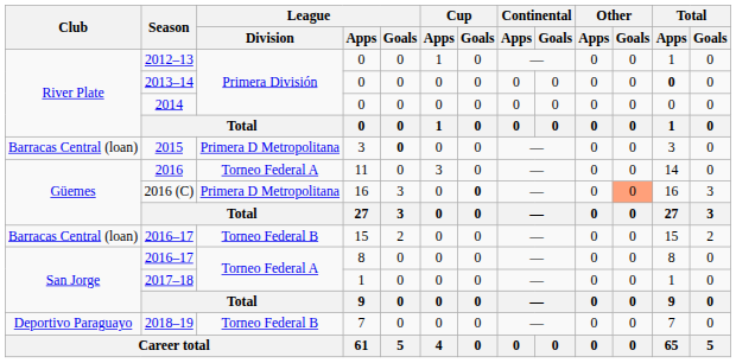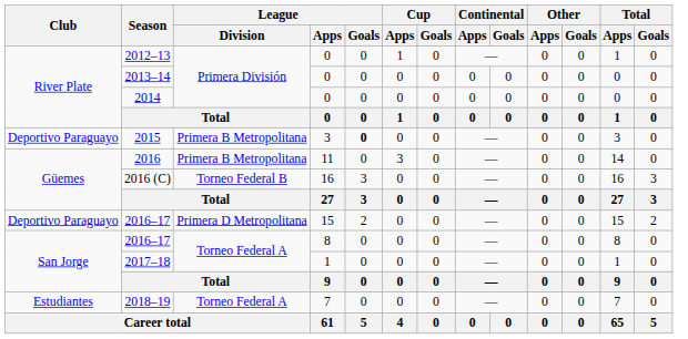 <table class="wikitable" style="text-align:center">
 <tr>
 <th rowspan="2">Club</th>
 <th rowspan="2">Season</th>
 <th colspan="3">League</th>
 <th colspan="2">Cup</th>
 <th colspan="2">Continental</th>
 <th colspan="2">Other</th>
 <th colspan="2">Total</th>
 </tr>
 <tr>
 <th>Division</th>
 <th>Apps</th>
 <th>Goals</th>
 <th>Apps</th>
 <th>Goals</th>
 <th>Apps</th>
 <th>Goals</th>
 <th>Apps</th>
 <th>Goals</th>
 <th>Apps</th>
 <th>Goals</th>
 </tr>
 <tr>
 <td rowspan="4"><a href='#'>River Plate</a></td>
 <td><a href='#'>2012–13</a></td>
 <td rowspan="3"><a href='#'>Primera División</a></td>
 <td>0</td>
 <td>0</td>
 <td>1</td>
 <td>0</td>
 <td colspan="2">—</td>
 <td>0</td>
 <td>0</td>
 <td>1</td>
 <td>0</td>
 </tr>
 <tr>
 <td><a href='#'>2013–14</a></td>
 <td>0</td>
 <td>0</td>
 <td>0</td>
 <td>0</td>
 <td>0</td>
 <td>0</td>
 <td>0</td>
 <td>0</td>
-<td><strong>0</strong></td>
+<td>0</td>
 <td>0</td>
 </tr>
 <tr>
 <td><a href='#'>2014</a></td>
 <td>0</td>
 <td>0</td>
 <td>0</td>
 <td>0</td>
 <td>0</td>
 <td>0</td>
 <td>0</td>
 <td>0</td>
 <td>0</td>
 <td>0</td>
 </tr>
 <tr>
 <th colspan="2">Total</th>
 <th>0</th>
 <th>0</th>
 <th>1</th>
 <th>0</th>
 <th>0</th>
 <th>0</th>
 <th>0</th>
 <th>0</th>
 <th>1</th>
 <th>0</th>
 </tr>
 <tr>
-<td rowspan="1"><a href='#'>Barracas Central</a> (loan)</td>
+<td rowspan="1"><a href='#'>Deportivo Paraguayo</a></td>
 <td><a href='#'>2015</a></td>
-<td rowspan="1"><a href='#'>Primera D Metropolitana</a></td>
+<td rowspan="1"><a href='#'>Primera B Metropolitana</a></td>
 <td>3</td>
 <td><strong>0</strong></td>
 <td>0</td>
 <td>0</td>
 <td colspan="2">—</td>
 <td>0</td>
 <td>0</td>
 <td>3</td>
 <td>0</td>
 </tr>
 <tr>
 <td rowspan="3"><a href='#'>Güemes</a></td>
 <td><a href='#'>2016</a></td>
-<td rowspan="1"><a href='#'>Torneo Federal A</a></td>
+<td rowspan="1"><a href='#'>Primera B Metropolitana</a></td>
 <td>11</td>
 <td>0</td>
 <td>3</td>
 <td>0</td>
 <td colspan="2">—</td>
 <td>0</td>
 <td>0</td>
 <td>14</td>
 <td>0</td>
 </tr>
 <tr>
 <td>2016 (C)</td>
-<td rowspan="1"><a href='#'>Primera D Metropolitana</a></td>
+<td rowspan="1"><a href='#'>Torneo Federal B</a></td>
 <td>16</td>
 <td>3</td>
 <td>0</td>
-<td><strong>0</strong></td>
+<td>0</td>
 <td colspan="2">—</td>
 <td>0</td>
-<td style="background: lightsalmon;">0</td>
+<td>0</td>
 <td>16</td>
 <td>3</td>
 </tr>
 <tr>
 <th colspan="2">Total</th>
 <th>27</th>
 <th>3</th>
 <th>0</th>
 <th>0</th>
 <th colspan="2">—</th>
 <th>0</th>
 <th>0</th>
 <th>27</th>
 <th>3</th>
 </tr>
 <tr>
-<td rowspan="1"><a href='#'>Barracas Central</a> (loan)</td>
+<td rowspan="1"><a href='#'>Deportivo Paraguayo</a></td>
 <td><a href='#'>2016–17</a></td>
-<td rowspan="1"><a href='#'>Torneo Federal B</a></td>
+<td rowspan="1"><a href='#'>Primera D Metropolitana</a></td>
 <td>15</td>
 <td>2</td>
 <td>0</td>
 <td>0</td>
 <td colspan="2">—</td>
 <td>0</td>
 <td>0</td>
 <td>15</td>
 <td>2</td>
 </tr>
 <tr>
 <td rowspan="3"><a href='#'>San Jorge</a></td>
 <td><a href='#'>2016–17</a></td>
 <td rowspan="2"><a href='#'>Torneo Federal A</a></td>
 <td>8</td>
 <td>0</td>
 <td>0</td>
 <td>0</td>
 <td colspan="2">—</td>
 <td>0</td>
 <td>0</td>
 <td>8</td>
 <td>0</td>
 </tr>
 <tr>
 <td><a href='#'>2017–18</a></td>
 <td>1</td>
 <td>0</td>
 <td>0</td>
 <td>0</td>
 <td colspan="2">—</td>
 <td>0</td>
 <td>0</td>
 <td>1</td>
 <td>0</td>
 </tr>
 <tr>
 <th colspan="2">Total</th>
 <th>9</th>
 <th>0</th>
 <th>0</th>
 <th>0</th>
 <th colspan="2">—</th>
 <th>0</th>
 <th>0</th>
 <th>9</th>
 <th>0</th>
 </tr>
 <tr>
-<td rowspan="1"><a href='#'>Deportivo Paraguayo</a></td>
+<td rowspan="1"><a href='#'>Estudiantes</a></td>
 <td><a href='#'>2018–19</a></td>
-<td rowspan="1"><a href='#'>Torneo Federal B</a></td>
+<td rowspan="1"><a href='#'>Torneo Federal A</a></td>
 <td>7</td>
 <td>0</td>
 <td>0</td>
 <td>0</td>
 <td colspan="2">—</td>
 <td>0</td>
 <td>0</td>
 <td>7</td>
 <td>0</td>
 </tr>
 <tr>
 <th colspan="3">Career total</th>
 <th>61</th>
 <th>5</th>
 <th>4</th>
 <th>0</th>
 <th>0</th>
 <th>0</th>
 <th>0</th>
 <th>0</th>
 <th>65</th>
 <th>5</th>
 </tr>
 </table>
